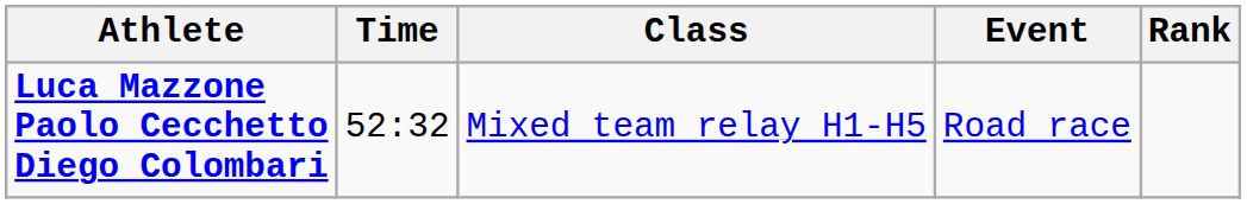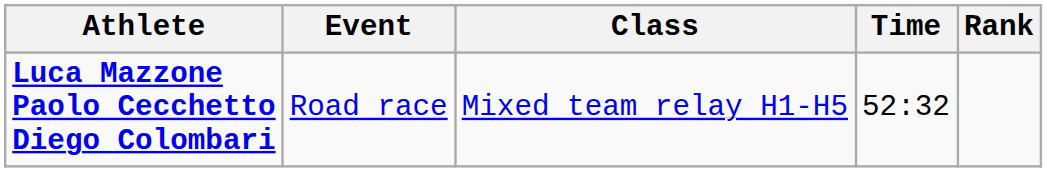 <table class=wikitable style=font-size:95%;text-align:center>
 <tr>
 <th>Athlete</th>
+<th>Event</th>
+<th>Class</th>
 <th>Time</th>
-<th>Class</th>
-<th>Event</th>
 <th>Rank</th>
 </tr>
 <tr align=center>
 <td align=left><strong><a href='#'>Luca Mazzone</a><br><a href='#'>Paolo Cecchetto</a><br><a href='#'>Diego Colombari</a></strong></td>
+<td align=left><a href='#'>Road race</a></td>
+<td><a href='#'>Mixed team relay H1-H5</a></td>
 <td>52:32</td>
-<td><a href='#'>Mixed team relay H1-H5</a></td>
-<td align=left><a href='#'>Road race</a></td>
 <td></td>
 </tr>
 </table>
